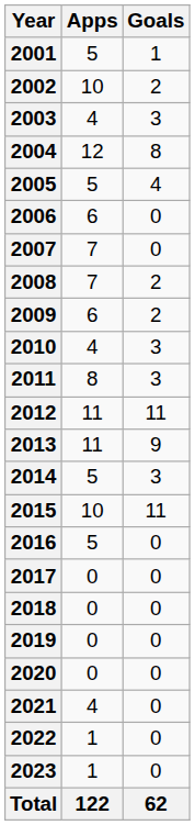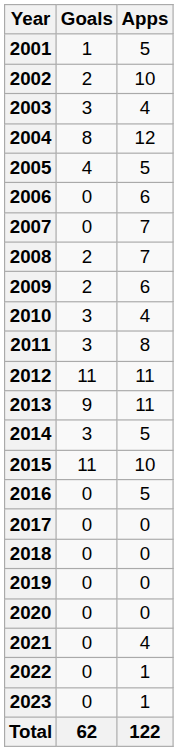 <table class="wikitable sortable plainrowheaders" style="text-align: center">
 <tr>
 <th scope=col>Year</th>
+<th scope=col>Goals</th>
 <th scope=col>Apps</th>
-<th scope=col>Goals</th>
 </tr>
 <tr>
 <th scope=row style="text-align: center">2001</th>
+<td>1</td>
 <td>5</td>
-<td>1</td>
 </tr>
 <tr>
 <th scope=row style="text-align: center">2002</th>
+<td>2</td>
 <td>10</td>
-<td>2</td>
 </tr>
 <tr>
 <th scope=row style="text-align: center">2003</th>
+<td>3</td>
 <td>4</td>
-<td>3</td>
 </tr>
 <tr>
 <th scope=row style="text-align: center">2004</th>
+<td>8</td>
 <td>12</td>
-<td>8</td>
 </tr>
 <tr>
 <th scope=row style="text-align: center">2005</th>
+<td>4</td>
 <td>5</td>
+</tr>
+<tr>
+<th scope=row style="text-align: center">2006</th>
+<td>0</td>
+<td>6</td>
+</tr>
+<tr>
+<th scope=row style="text-align: center">2007</th>
+<td>0</td>
+<td>7</td>
+</tr>
+<tr>
+<th scope=row style="text-align: center">2008</th>
+<td>2</td>
+<td>7</td>
+</tr>
+<tr>
+<th scope=row style="text-align: center">2009</th>
+<td>2</td>
+<td>6</td>
+</tr>
+<tr>
+<th scope=row style="text-align: center">2010</th>
+<td>3</td>
 <td>4</td>
 </tr>
 <tr>
-<th scope=row style="text-align: center">2006</th>
-<td>6</td>
-<td>0</td>
-</tr>
-<tr>
-<th scope=row style="text-align: center">2007</th>
-<td>7</td>
-<td>0</td>
-</tr>
-<tr>
-<th scope=row style="text-align: center">2008</th>
-<td>7</td>
-<td>2</td>
-</tr>
-<tr>
-<th scope=row style="text-align: center">2009</th>
-<td>6</td>
-<td>2</td>
-</tr>
-<tr>
-<th scope=row style="text-align: center">2010</th>
-<td>4</td>
+<th scope=row style="text-align: center">2011</th>
 <td>3</td>
-</tr>
-<tr>
-<th scope=row style="text-align: center">2011</th>
 <td>8</td>
-<td>3</td>
 </tr>
 <tr>
 <th scope=row style="text-align: center">2012</th>
 <td>11</td>
 <td>11</td>
 </tr>
 <tr>
 <th scope=row style="text-align: center">2013</th>
+<td>9</td>
 <td>11</td>
-<td>9</td>
 </tr>
 <tr>
 <th scope=row style="text-align: center">2014</th>
+<td>3</td>
 <td>5</td>
-<td>3</td>
 </tr>
 <tr>
 <th scope=row style="text-align: center">2015</th>
+<td>11</td>
 <td>10</td>
-<td>11</td>
 </tr>
 <tr>
 <th scope=row style="text-align: center">2016</th>
+<td>0</td>
 <td>5</td>
-<td>0</td>
 </tr>
 <tr>
 <th scope=row style="text-align: center">2017</th>
 <td>0</td>
 <td>0</td>
 </tr>
 <tr>
 <th scope=row style="text-align: center">2018</th>
 <td>0</td>
 <td>0</td>
 </tr>
 <tr>
 <th scope=row style="text-align: center">2019</th>
 <td>0</td>
 <td>0</td>
 </tr>
 <tr>
 <th scope=row style="text-align: center">2020</th>
 <td>0</td>
 <td>0</td>
 </tr>
 <tr>
 <th scope=row style="text-align: center">2021</th>
+<td>0</td>
 <td>4</td>
-<td>0</td>
 </tr>
 <tr>
 <th scope=row style="text-align: center">2022</th>
+<td>0</td>
 <td>1</td>
-<td>0</td>
 </tr>
 <tr>
 <th scope=row style="text-align: center">2023</th>
+<td>0</td>
 <td>1</td>
-<td>0</td>
 </tr>
 <tr class="sortbottom">
 <th>Total</th>
+<th>62</th>
 <th>122</th>
-<th>62</th>
 </tr>
 </table>
